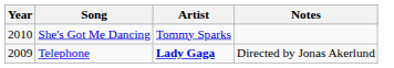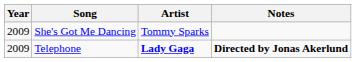 <table class="wikitable">
 <tr style="background:#b0c4de; text-align:center;">
 <th>Year</th>
 <th>Song</th>
 <th>Artist</th>
 <th>Notes</th>
 </tr>
 <tr>
-<td>2010</td>
+<td>2009</td>
 <td><a href='#'>She's Got Me Dancing</a></td>
 <td><a href='#'>Tommy Sparks</a></td>
 <td></td>
 </tr>
 <tr>
 <td>2009</td>
 <td><a href='#'>Telephone</a></td>
 <td><strong><a href='#'>Lady Gaga</a></strong></td>
-<td>Directed by Jonas Akerlund</td>
+<td><strong>Directed by Jonas Akerlund</strong></td>
 </tr>
 </table>
